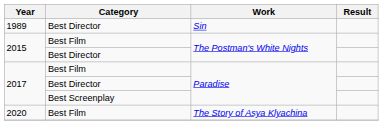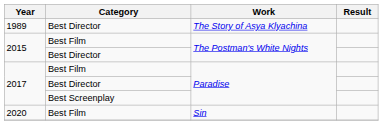 <table class="wikitable sortable" width="100%" style="font-size: 95%">
 <tr>
 <th width="10%">Year</th>
 <th width="35%">Category</th>
 <th width="35%">Work</th>
 <th width="10%">Result</th>
 </tr>
 <tr>
 <td>1989</td>
 <td>Best Director</td>
-<td><em><a href='#'>Sin</a></em></td>
+<td><em><a href='#'>The Story of Asya Klyachina</a></em></td>
 <td></td>
 </tr>
 <tr>
 <td rowspan="2">2015</td>
 <td>Best Film</td>
 <td rowspan="2"><em><a href='#'>The Postman's White Nights</a></em></td>
 <td></td>
 </tr>
 <tr>
 <td>Best Director</td>
 <td></td>
 </tr>
 <tr>
 <td rowspan="3">2017</td>
 <td>Best Film</td>
 <td rowspan="3"><em><a href='#'>Paradise</a></em></td>
 <td></td>
 </tr>
 <tr>
 <td>Best Director</td>
 <td></td>
 </tr>
 <tr>
 <td>Best Screenplay</td>
 <td></td>
 </tr>
 <tr>
 <td>2020</td>
 <td>Best Film</td>
-<td><em><a href='#'>The Story of Asya Klyachina</a></em></td>
+<td><em><a href='#'>Sin</a></em></td>
 <td></td>
 </tr>
 <tr>
 </tr>
 </table>
